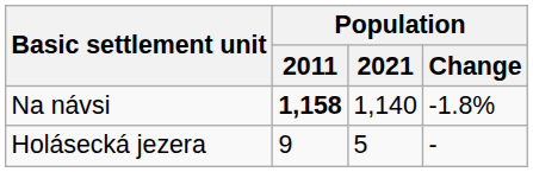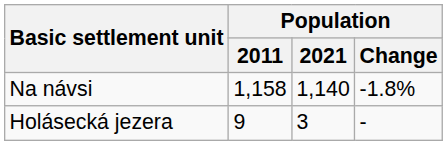 <table class="wikitable sortable">
 <tr>
 <th rowspan="2">Basic settlement unit</th>
 <th colspan="3">Population</th>
 </tr>
 <tr>
 <th>2011</th>
 <th>2021</th>
 <th>Change</th>
 </tr>
 <tr>
 <td>Na návsi</td>
-<td><strong>1,158</strong></td>
+<td>1,158</td>
 <td>1,140</td>
 <td>-1.8%</td>
 </tr>
 <tr>
 <td>Holásecká jezera</td>
 <td>9</td>
-<td>5</td>
+<td>3</td>
 <td>-</td>
 </tr>
 </table>
